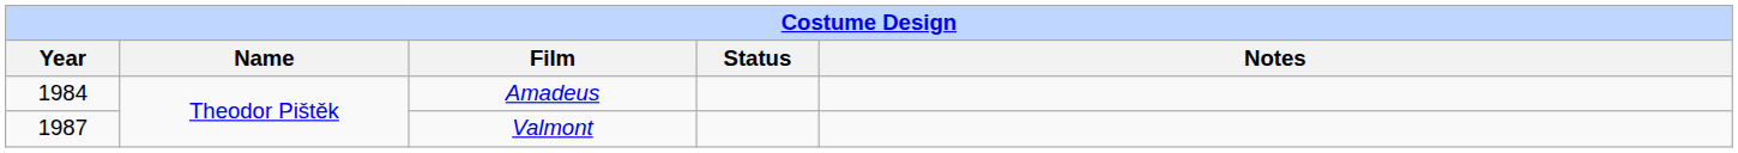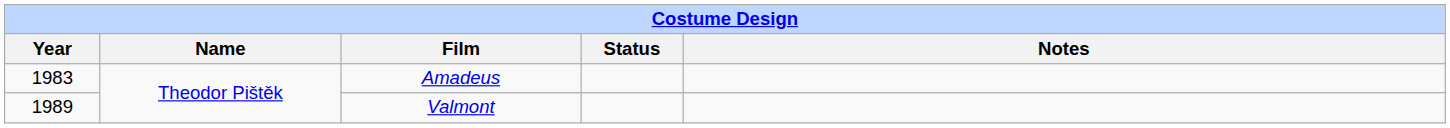 <table class="wikitable" style="text-align: center">
 <tr style="background:#bfd7ff;">
 <td colspan="6" style="text-align:center;"><strong><a href='#'>Costume Design</a></strong></td>
 </tr>
 <tr style="background:#ebf5ff;">
 <th style="width:075px;">Year</th>
 <th style="width:200px;">Name</th>
 <th style="width:200px;">Film</th>
 <th style="width:080px;">Status</th>
 <th style="width:650px;">Notes</th>
 </tr>
 <tr>
-<td>1984</td>
+<td>1983</td>
 <td rowspan="2"><a href='#'>Theodor Pištěk</a></td>
 <td><em><a href='#'>Amadeus</a></em></td>
 <td></td>
 <td></td>
 </tr>
 <tr>
-<td>1987</td>
+<td>1989</td>
 <td><em><a href='#'>Valmont</a></em></td>
 <td></td>
 <td></td>
 </tr>
 </table>
